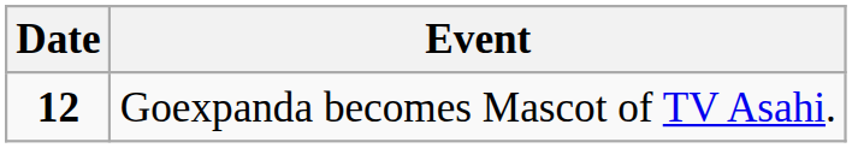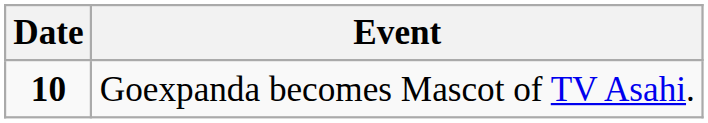 <table class="wikitable">
 <tr>
 <th>Date</th>
 <th>Event</th>
 </tr>
 <tr>
-<td style="text-align:center"><strong>12</strong></td>
+<td style="text-align:center"><strong>10</strong></td>
 <td>Goexpanda becomes Mascot of <a href='#'>TV Asahi</a>.</td>
 </tr>
 </table>
